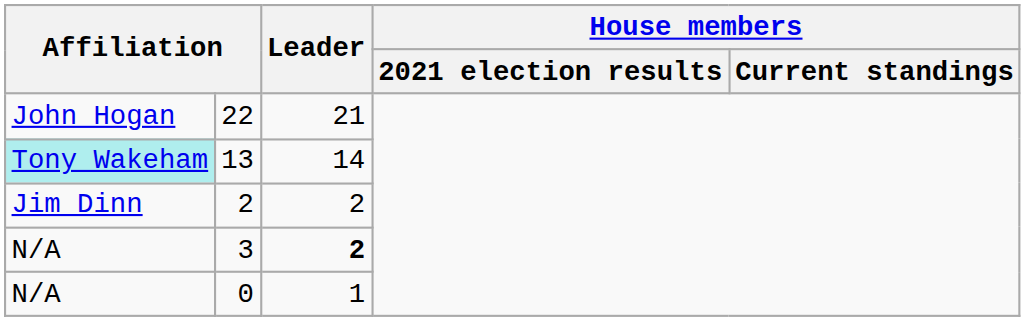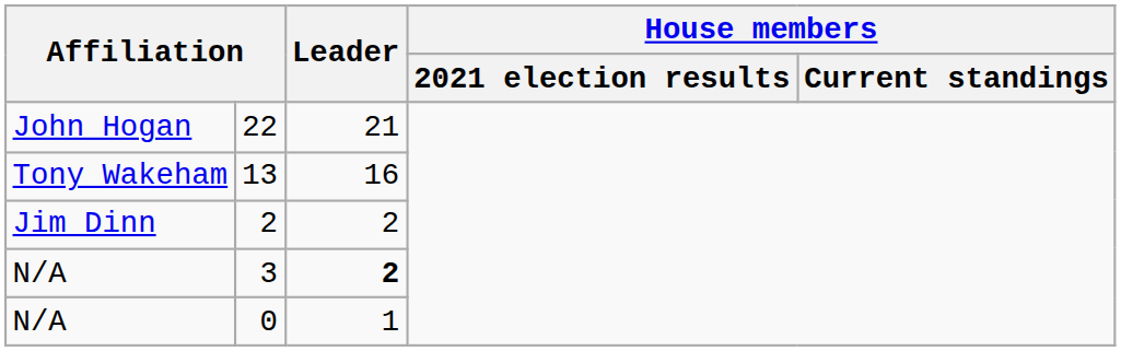 <table class="wikitable" style="text-align:right;">
 <tr>
 <th colspan="2" rowspan="2">Affiliation</th>
 <th rowspan="2">Leader</th>
 <th colspan="2"><a href='#'>House members</a></th>
 </tr>
 <tr>
 <th>2021 election results</th>
 <th>Current standings</th>
 </tr>
 <tr>
 <td style="text-align:left;"><a href='#'>John Hogan</a></td>
 <td>22</td>
 <td>21</td>
 </tr>
 <tr>
-<td style="background: paleturquoise; text-align:left;"><a href='#'>Tony Wakeham</a></td>
+<td style="text-align:left;"><a href='#'>Tony Wakeham</a></td>
 <td>13</td>
-<td>14</td>
+<td>16</td>
 </tr>
 <tr>
 <td style="text-align:left;"><a href='#'>Jim Dinn</a></td>
 <td>2</td>
 <td>2</td>
 </tr>
 <tr>
 <td style="text-align:left;">N/A</td>
 <td>3</td>
 <td><strong>2</strong></td>
 </tr>
 <tr>
 <td style="text-align:left;">N/A</td>
 <td>0</td>
 <td>1</td>
 </tr>
 </table>
